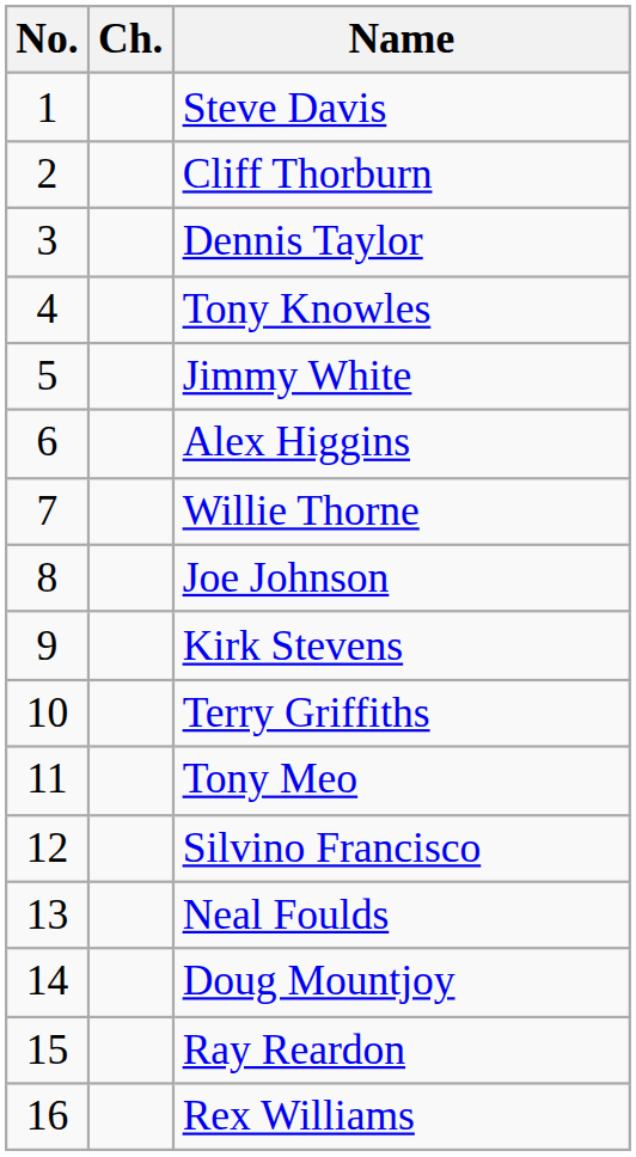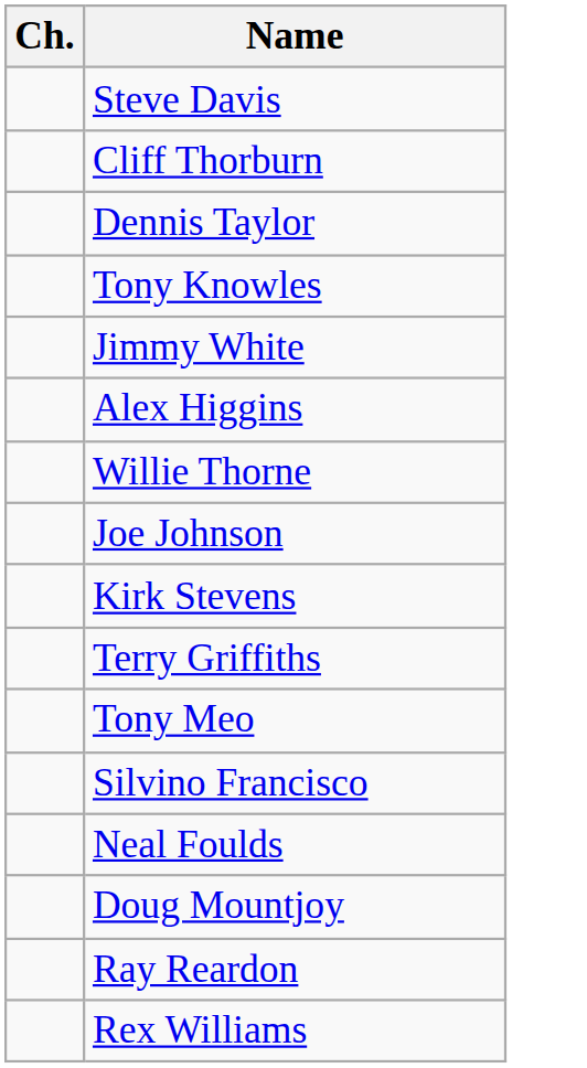 <table class="wikitable" style="text-align: center;">
 <tr>
-<th>No.</th>
 <th>Ch.</th>
 <th width=165>Name</th>
 </tr>
 <tr>
-<td>1</td>
 <td></td>
 <td style="text-align:left;"> <a href='#'>Steve Davis</a></td>
 </tr>
 <tr>
-<td>2</td>
 <td></td>
 <td style="text-align:left;"> <a href='#'>Cliff Thorburn</a></td>
 </tr>
 <tr>
-<td>3</td>
 <td></td>
 <td style="text-align:left;"> <a href='#'>Dennis Taylor</a></td>
 </tr>
 <tr>
-<td>4</td>
 <td></td>
 <td style="text-align:left;"> <a href='#'>Tony Knowles</a></td>
 </tr>
 <tr>
-<td>5</td>
 <td></td>
 <td style="text-align:left;"> <a href='#'>Jimmy White</a></td>
 </tr>
 <tr>
-<td>6</td>
 <td></td>
 <td style="text-align:left;"> <a href='#'>Alex Higgins</a></td>
 </tr>
 <tr>
-<td>7</td>
 <td></td>
 <td style="text-align:left;"> <a href='#'>Willie Thorne</a></td>
 </tr>
 <tr>
-<td>8</td>
 <td></td>
 <td style="text-align:left;"> <a href='#'>Joe Johnson</a></td>
 </tr>
 <tr>
-<td>9</td>
 <td></td>
 <td style="text-align:left;"> <a href='#'>Kirk Stevens</a></td>
 </tr>
 <tr>
-<td>10</td>
 <td></td>
 <td style="text-align:left;"> <a href='#'>Terry Griffiths</a></td>
 </tr>
 <tr>
-<td>11</td>
 <td></td>
 <td style="text-align:left;"> <a href='#'>Tony Meo</a></td>
 </tr>
 <tr>
-<td>12</td>
 <td></td>
 <td style="text-align:left;"> <a href='#'>Silvino Francisco</a></td>
 </tr>
 <tr>
-<td>13</td>
 <td></td>
 <td style="text-align:left;"> <a href='#'>Neal Foulds</a></td>
 </tr>
 <tr>
-<td>14</td>
 <td></td>
 <td style="text-align:left;"> <a href='#'>Doug Mountjoy</a></td>
 </tr>
 <tr>
-<td>15</td>
 <td></td>
 <td style="text-align:left;"> <a href='#'>Ray Reardon</a></td>
 </tr>
 <tr>
-<td>16</td>
 <td></td>
 <td style="text-align:left;"> <a href='#'>Rex Williams</a></td>
 </tr>
 </table>
